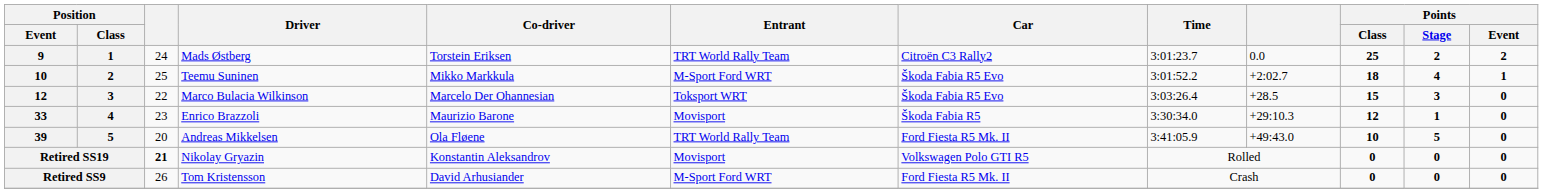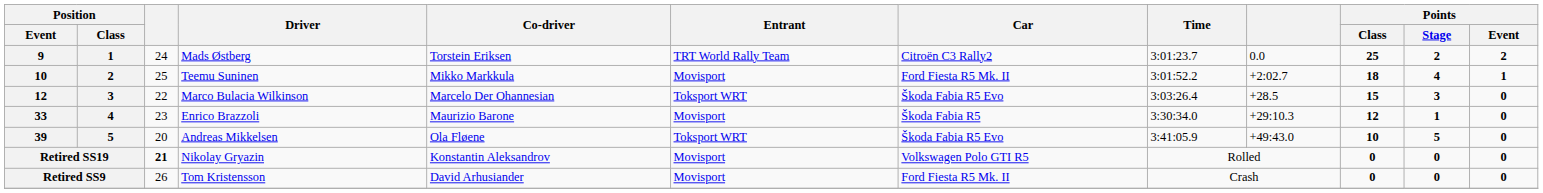 <table class="wikitable" width=85% style="font-size: 85%;">
 <tr>
 <th colspan="2">Position</th>
 <th rowspan="2"></th>
 <th rowspan="2">Driver</th>
 <th rowspan="2">Co-driver</th>
 <th rowspan="2">Entrant</th>
 <th rowspan="2">Car</th>
 <th rowspan="2">Time</th>
 <th rowspan="2"></th>
 <th colspan="3">Points</th>
 </tr>
 <tr>
 <th>Event</th>
 <th>Class</th>
 <th>Class</th>
 <th><a href='#'>Stage</a></th>
 <th>Event</th>
 </tr>
 <tr>
 <th>9</th>
 <th>1</th>
 <td align="center">24</td>
 <td><a href='#'>Mads Østberg</a></td>
 <td><a href='#'>Torstein Eriksen</a></td>
 <td><a href='#'>TRT World Rally Team</a></td>
 <td><a href='#'>Citroën C3 Rally2</a></td>
 <td>3:01:23.7</td>
 <td>0.0</td>
 <td align="center"><strong>25</strong></td>
 <td align="center"><strong>2</strong></td>
 <td align="center"><strong>2</strong></td>
 </tr>
 <tr>
 <th>10</th>
 <th>2</th>
 <td align="center">25</td>
 <td><a href='#'>Teemu Suninen</a></td>
 <td><a href='#'>Mikko Markkula</a></td>
-<td><a href='#'>M-Sport Ford WRT</a></td>
-<td><a href='#'>Škoda Fabia R5 Evo</a></td>
+<td><a href='#'>Movisport</a></td>
+<td><a href='#'>Ford Fiesta R5 Mk. II</a></td>
 <td>3:01:52.2</td>
 <td>+2:02.7</td>
 <td align="center"><strong>18</strong></td>
 <td align="center"><strong>4</strong></td>
 <td align="center"><strong>1</strong></td>
 </tr>
 <tr>
 <th>12</th>
 <th>3</th>
 <td align="center">22</td>
 <td><a href='#'>Marco Bulacia Wilkinson</a></td>
 <td><a href='#'>Marcelo Der Ohannesian</a></td>
 <td><a href='#'>Toksport WRT</a></td>
 <td><a href='#'>Škoda Fabia R5 Evo</a></td>
 <td>3:03:26.4</td>
 <td>+28.5</td>
 <td align="center"><strong>15</strong></td>
 <td align="center"><strong>3</strong></td>
 <td align="center"><strong>0</strong></td>
 </tr>
 <tr>
 <th>33</th>
 <th>4</th>
 <td align="center">23</td>
 <td><a href='#'>Enrico Brazzoli</a></td>
 <td><a href='#'>Maurizio Barone</a></td>
 <td><a href='#'>Movisport</a></td>
 <td><a href='#'>Škoda Fabia R5</a></td>
 <td>3:30:34.0</td>
 <td>+29:10.3</td>
 <td align="center"><strong>12</strong></td>
 <td align="center"><strong>1</strong></td>
 <td align="center"><strong>0</strong></td>
 </tr>
 <tr>
 <th>39</th>
 <th>5</th>
 <td align="center">20</td>
 <td><a href='#'>Andreas Mikkelsen</a></td>
 <td><a href='#'>Ola Fløene</a></td>
-<td><a href='#'>TRT World Rally Team</a></td>
-<td><a href='#'>Ford Fiesta R5 Mk. II</a></td>
+<td><a href='#'>Toksport WRT</a></td>
+<td><a href='#'>Škoda Fabia R5 Evo</a></td>
 <td>3:41:05.9</td>
 <td>+49:43.0</td>
 <td align="center"><strong>10</strong></td>
 <td align="center"><strong>5</strong></td>
 <td align="center"><strong>0</strong></td>
 </tr>
 <tr>
 <th colspan=2 nowrap>Retired SS19</th>
 <td align="center"><strong>21</strong></td>
 <td><a href='#'>Nikolay Gryazin</a></td>
 <td><a href='#'>Konstantin Aleksandrov</a></td>
 <td><a href='#'>Movisport</a></td>
 <td><a href='#'>Volkswagen Polo GTI R5</a></td>
 <td colspan="2" align="center">Rolled</td>
 <td align="center"><strong>0</strong></td>
 <td align="center"><strong>0</strong></td>
 <td align="center"><strong>0</strong></td>
 </tr>
 <tr>
 <th colspan=2 nowrap>Retired SS9</th>
 <td align="center">26</td>
 <td><a href='#'>Tom Kristensson</a></td>
 <td><a href='#'>David Arhusiander</a></td>
-<td><a href='#'>M-Sport Ford WRT</a></td>
+<td><a href='#'>Movisport</a></td>
 <td><a href='#'>Ford Fiesta R5 Mk. II</a></td>
 <td colspan="2" align="center">Crash</td>
 <td align="center"><strong>0</strong></td>
 <td align="center"><strong>0</strong></td>
 <td align="center"><strong>0</strong></td>
 </tr>
 <tr>
 </tr>
 </table>
